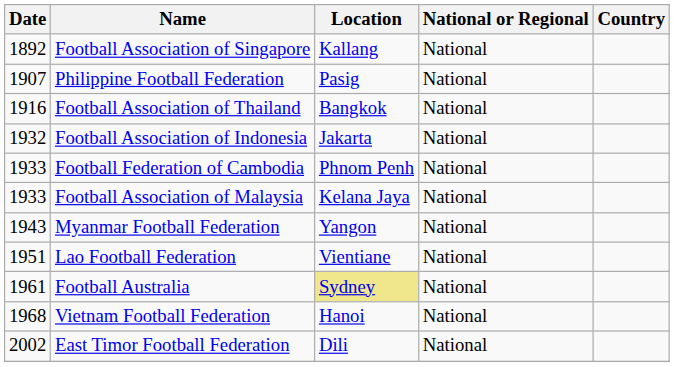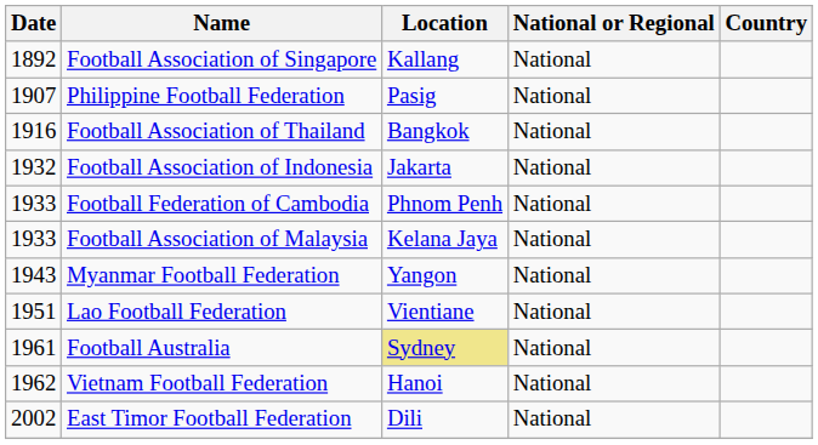 <table class="sortable wikitable">
 <tr>
 <th>Date</th>
 <th>Name</th>
 <th>Location</th>
 <th>National or Regional</th>
 <th>Country</th>
 </tr>
 <tr>
 <td>1892</td>
 <td><a href='#'>Football Association of Singapore</a></td>
 <td><a href='#'>Kallang</a></td>
 <td>National</td>
 <td></td>
 </tr>
 <tr>
 <td>1907</td>
 <td><a href='#'>Philippine Football Federation</a></td>
 <td><a href='#'>Pasig</a></td>
 <td>National</td>
 <td></td>
 </tr>
 <tr>
 <td>1916</td>
 <td><a href='#'>Football Association of Thailand</a></td>
 <td><a href='#'>Bangkok</a></td>
 <td>National</td>
 <td></td>
 </tr>
 <tr>
 <td>1932</td>
 <td><a href='#'>Football Association of Indonesia</a></td>
 <td><a href='#'>Jakarta</a></td>
 <td>National</td>
 <td></td>
 </tr>
 <tr>
 <td>1933</td>
 <td><a href='#'>Football Federation of Cambodia</a></td>
 <td><a href='#'>Phnom Penh</a></td>
 <td>National</td>
 <td></td>
 </tr>
 <tr>
 <td>1933</td>
 <td><a href='#'>Football Association of Malaysia</a></td>
 <td><a href='#'>Kelana Jaya</a></td>
 <td>National</td>
 <td></td>
 </tr>
 <tr>
 <td>1943</td>
 <td><a href='#'>Myanmar Football Federation</a></td>
 <td><a href='#'>Yangon</a></td>
 <td>National</td>
 <td></td>
 </tr>
 <tr>
 <td>1951</td>
 <td><a href='#'>Lao Football Federation</a></td>
 <td><a href='#'>Vientiane</a></td>
 <td>National</td>
 <td></td>
 </tr>
 <tr>
 <td>1961</td>
 <td><a href='#'>Football Australia</a></td>
 <td style="background: khaki;"><a href='#'>Sydney</a></td>
 <td>National</td>
 <td></td>
 </tr>
 <tr>
-<td>1968</td>
+<td>1962</td>
 <td><a href='#'>Vietnam Football Federation</a></td>
 <td><a href='#'>Hanoi</a></td>
 <td>National</td>
 <td></td>
 </tr>
 <tr>
 <td>2002</td>
 <td><a href='#'>East Timor Football Federation</a></td>
 <td><a href='#'>Dili</a></td>
 <td>National</td>
 <td></td>
 </tr>
 <tr>
 </tr>
 </table>
